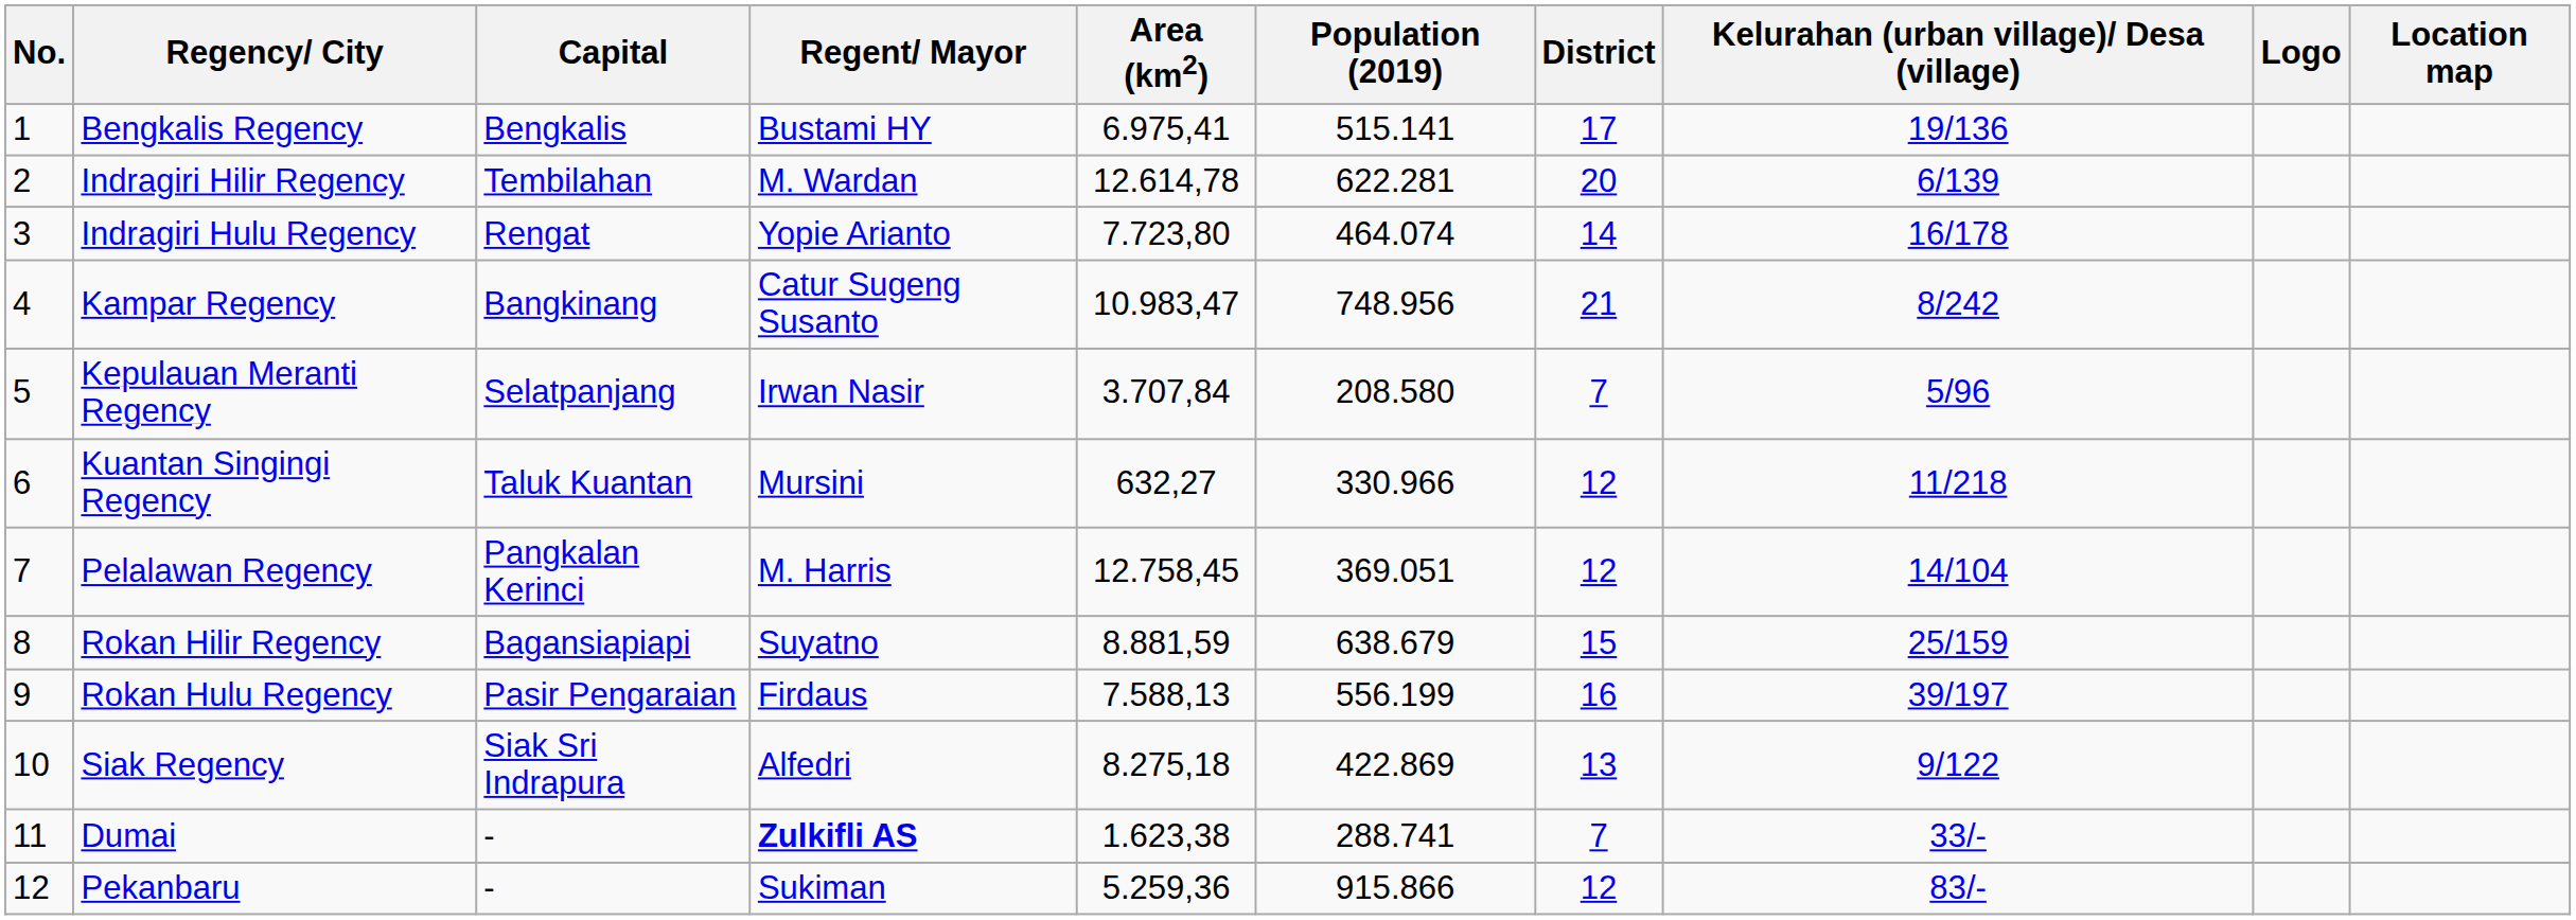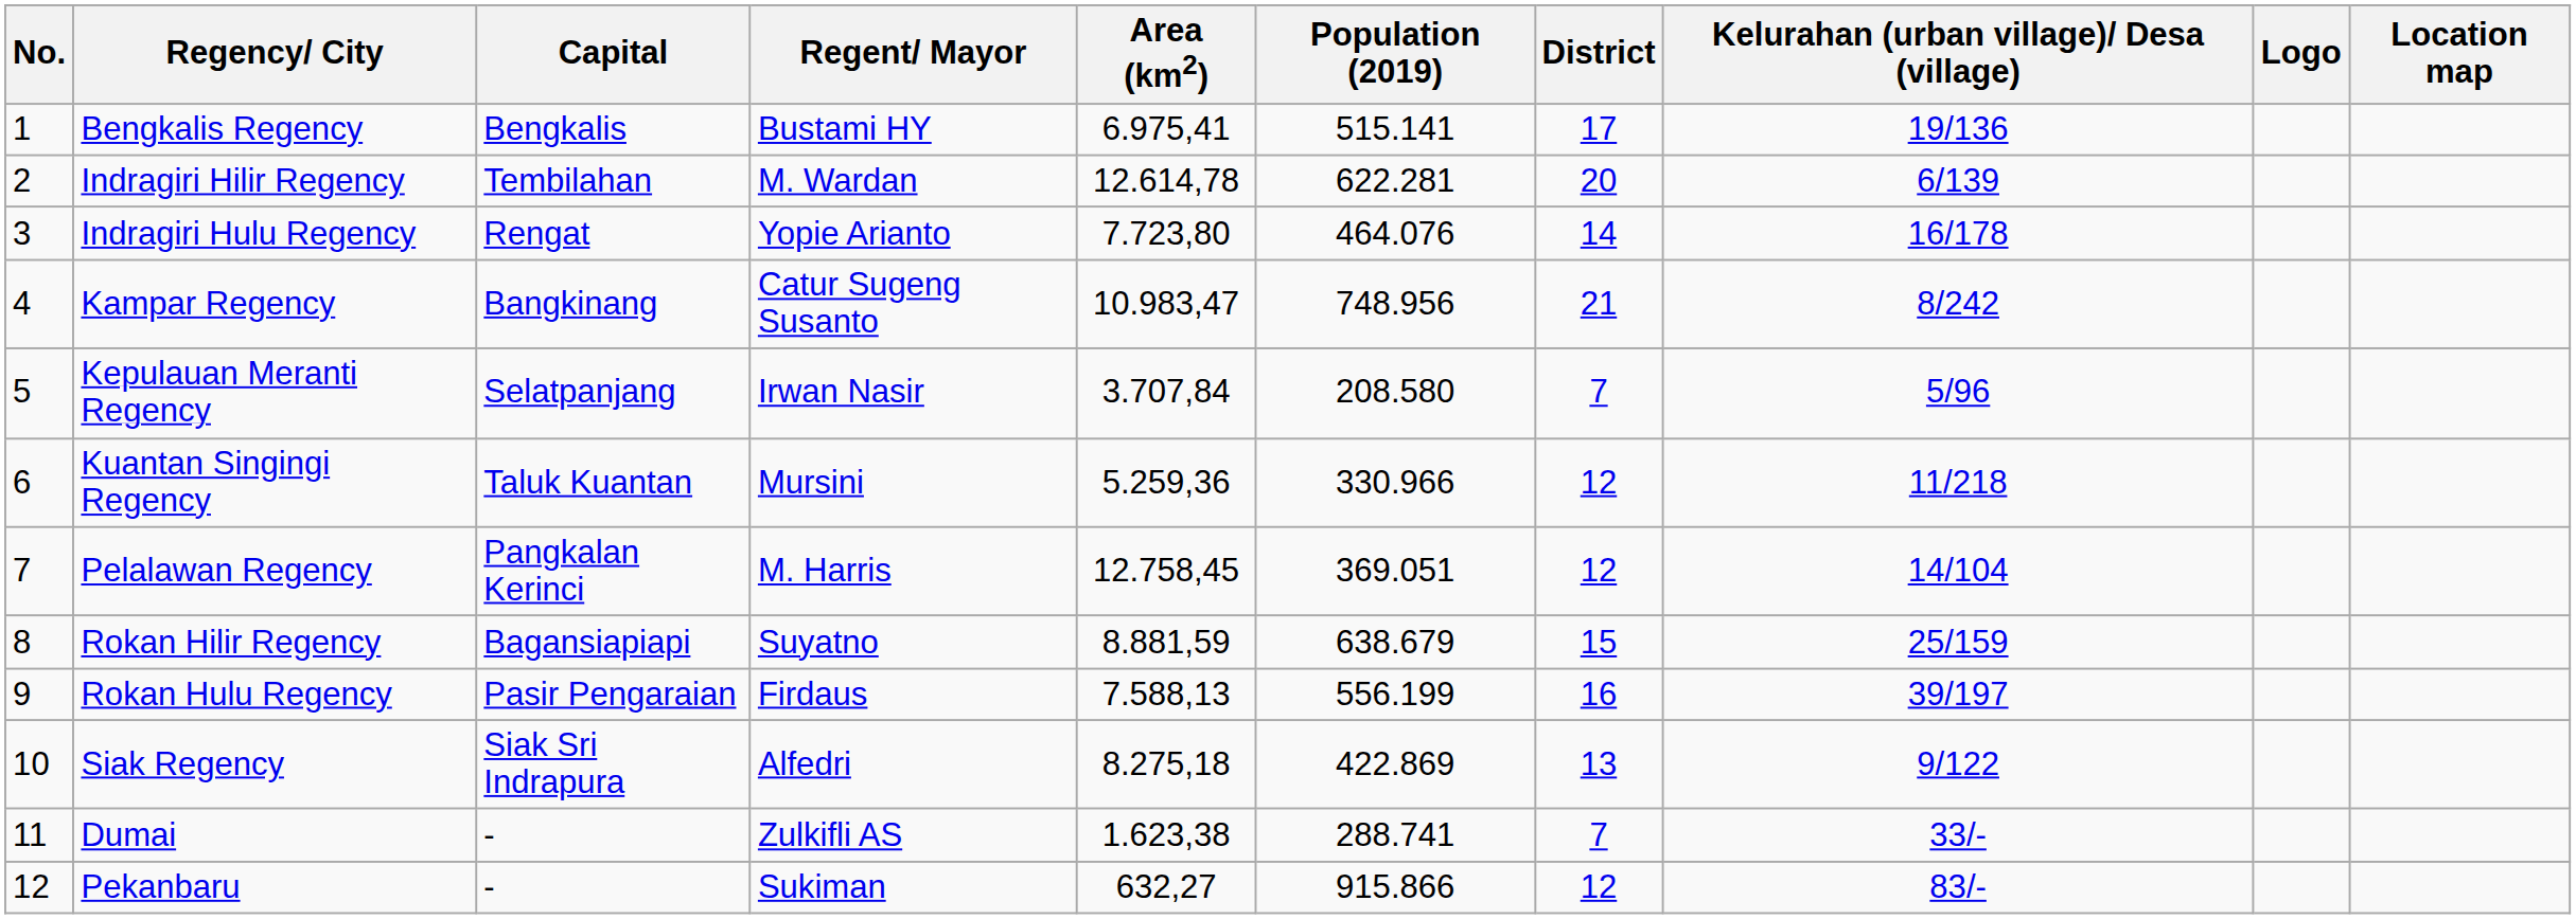 <table class="wikitable sortable mw-collapsible">
 <tr>
 <th>No.</th>
 <th>Regency/ City</th>
 <th>Capital</th>
 <th>Regent/ Mayor</th>
 <th>Area (km<sup>2</sup>)</th>
 <th>Population (2019)</th>
 <th>District</th>
 <th>Kelurahan (urban village)/ Desa (village)</th>
 <th>Logo</th>
 <th>Location map</th>
 </tr>
 <tr>
 <td>1</td>
 <td><a href='#'>Bengkalis Regency</a></td>
 <td><a href='#'>Bengkalis</a></td>
 <td><a href='#'>Bustami HY</a></td>
 <td align="center">6.975,41</td>
 <td align="center">515.141</td>
 <td align="center"><a href='#'>17</a></td>
 <td align="center"><a href='#'>19/136</a></td>
 <td></td>
 <td></td>
 </tr>
 <tr>
 <td>2</td>
 <td><a href='#'>Indragiri Hilir Regency</a></td>
 <td><a href='#'>Tembilahan</a></td>
 <td><a href='#'>M. Wardan</a></td>
 <td align="center">12.614,78</td>
 <td align="center">622.281</td>
 <td align="center"><a href='#'>20</a></td>
 <td align="center"><a href='#'>6/139</a></td>
 <td></td>
 <td></td>
 </tr>
 <tr>
 <td>3</td>
 <td><a href='#'>Indragiri Hulu Regency</a></td>
 <td><a href='#'>Rengat</a></td>
 <td><a href='#'>Yopie Arianto</a></td>
 <td align="center">7.723,80</td>
-<td align="center">464.074</td>
+<td align="center">464.076</td>
 <td align="center"><a href='#'>14</a></td>
 <td align="center"><a href='#'>16/178</a></td>
 <td></td>
 <td></td>
 </tr>
 <tr>
 <td>4</td>
 <td><a href='#'>Kampar Regency</a></td>
 <td><a href='#'>Bangkinang</a></td>
 <td><a href='#'>Catur Sugeng Susanto</a></td>
 <td align="center">10.983,47</td>
 <td align="center">748.956</td>
 <td align="center"><a href='#'>21</a></td>
 <td align="center"><a href='#'>8/242</a></td>
 <td></td>
 <td></td>
 </tr>
 <tr>
 <td>5</td>
 <td><a href='#'>Kepulauan Meranti Regency</a></td>
 <td><a href='#'>Selatpanjang</a></td>
 <td><a href='#'>Irwan Nasir</a></td>
 <td align="center">3.707,84</td>
 <td align="center">208.580</td>
 <td align="center"><a href='#'>7</a></td>
 <td align="center"><a href='#'>5/96</a></td>
 <td></td>
 <td></td>
 </tr>
 <tr>
 <td>6</td>
 <td><a href='#'>Kuantan Singingi Regency</a></td>
 <td><a href='#'>Taluk Kuantan</a></td>
 <td><a href='#'>Mursini</a></td>
-<td align="center">632,27</td>
+<td align="center">5.259,36</td>
 <td align="center">330.966</td>
 <td align="center"><a href='#'>12</a></td>
 <td align="center"><a href='#'>11/218</a></td>
 <td></td>
 <td></td>
 </tr>
 <tr>
 <td>7</td>
 <td><a href='#'>Pelalawan Regency</a></td>
 <td><a href='#'>Pangkalan Kerinci</a></td>
 <td><a href='#'>M. Harris</a></td>
 <td align="center">12.758,45</td>
 <td align="center">369.051</td>
 <td align="center"><a href='#'>12</a></td>
 <td align="center"><a href='#'>14/104</a></td>
 <td></td>
 <td></td>
 </tr>
 <tr>
 <td>8</td>
 <td><a href='#'>Rokan Hilir Regency</a></td>
 <td><a href='#'>Bagansiapiapi</a></td>
 <td><a href='#'>Suyatno</a></td>
 <td align="center">8.881,59</td>
 <td align="center">638.679</td>
 <td align="center"><a href='#'>15</a></td>
 <td align="center"><a href='#'>25/159</a></td>
 <td></td>
 <td></td>
 </tr>
 <tr>
 <td>9</td>
 <td><a href='#'>Rokan Hulu Regency</a></td>
 <td><a href='#'>Pasir Pengaraian</a></td>
 <td><a href='#'>Firdaus</a></td>
 <td align="center">7.588,13</td>
 <td align="center">556.199</td>
 <td align="center"><a href='#'>16</a></td>
 <td align="center"><a href='#'>39/197</a></td>
 <td></td>
 <td></td>
 </tr>
 <tr>
 <td>10</td>
 <td><a href='#'>Siak Regency</a></td>
 <td><a href='#'>Siak Sri Indrapura</a></td>
 <td><a href='#'>Alfedri</a></td>
 <td align="center">8.275,18</td>
 <td align="center">422.869</td>
 <td align="center"><a href='#'>13</a></td>
 <td align="center"><a href='#'>9/122</a></td>
 <td></td>
 <td></td>
 </tr>
 <tr>
 <td>11</td>
 <td><a href='#'>Dumai</a></td>
 <td>-</td>
-<td><strong><a href='#'>Zulkifli AS</a></strong></td>
+<td><a href='#'>Zulkifli AS</a></td>
 <td align="center">1.623,38</td>
 <td align="center">288.741</td>
 <td align="center"><a href='#'>7</a></td>
 <td align="center"><a href='#'>33/-</a></td>
 <td></td>
 <td></td>
 </tr>
 <tr>
 <td>12</td>
 <td><a href='#'>Pekanbaru</a></td>
 <td>-</td>
 <td><a href='#'>Sukiman</a></td>
-<td align="center">5.259,36</td>
+<td align="center">632,27</td>
 <td align="center">915.866</td>
 <td align="center"><a href='#'>12</a></td>
 <td align="center"><a href='#'>83/-</a></td>
 <td></td>
 <td></td>
 </tr>
 </table>
